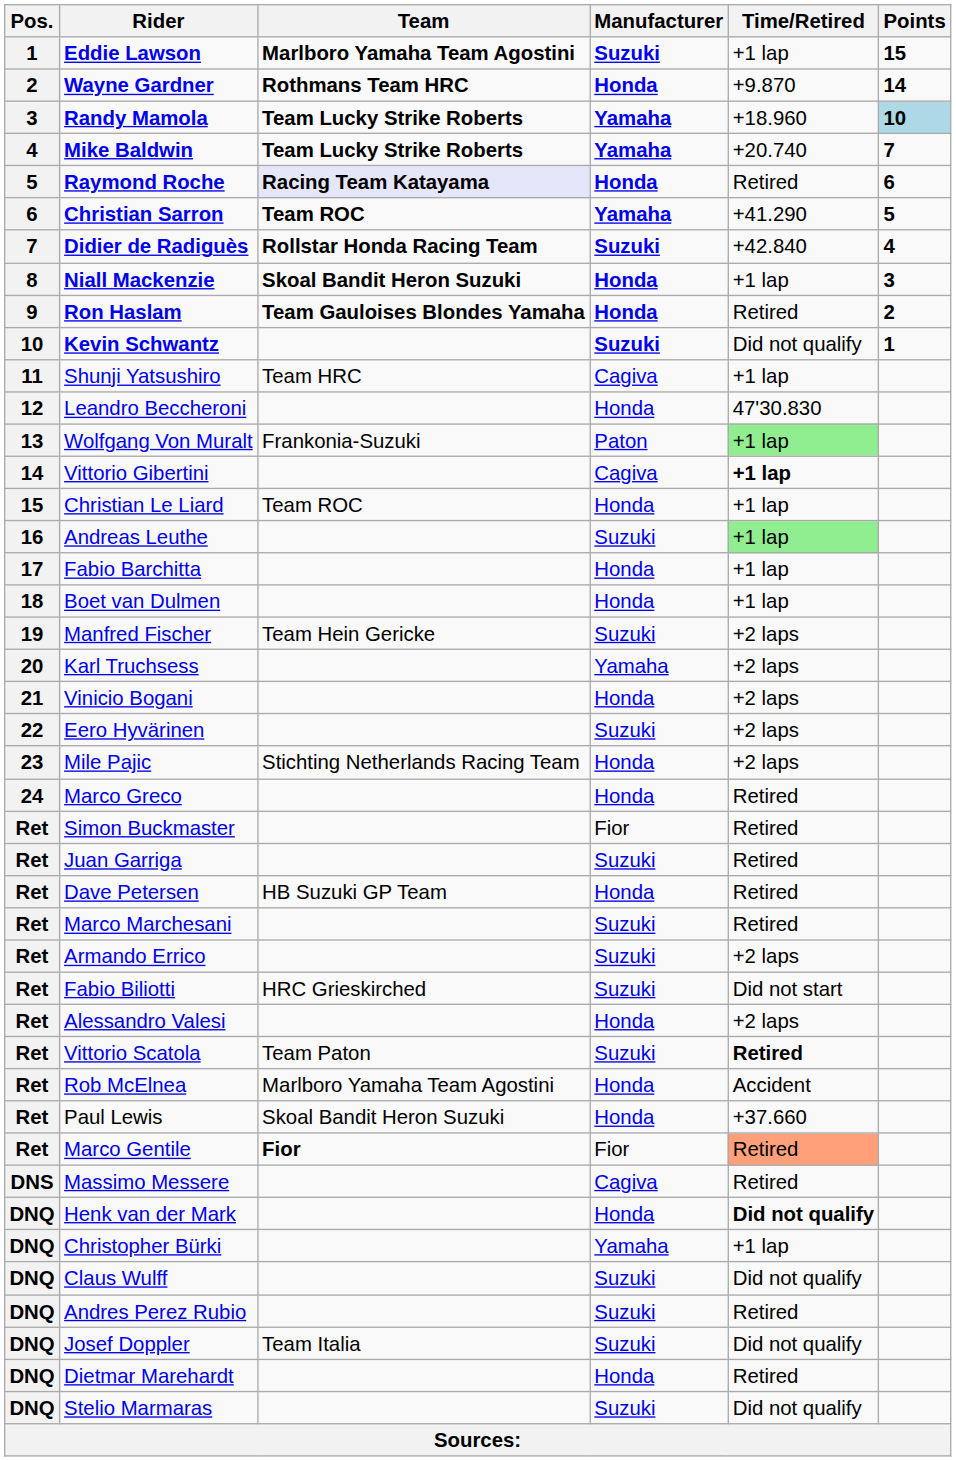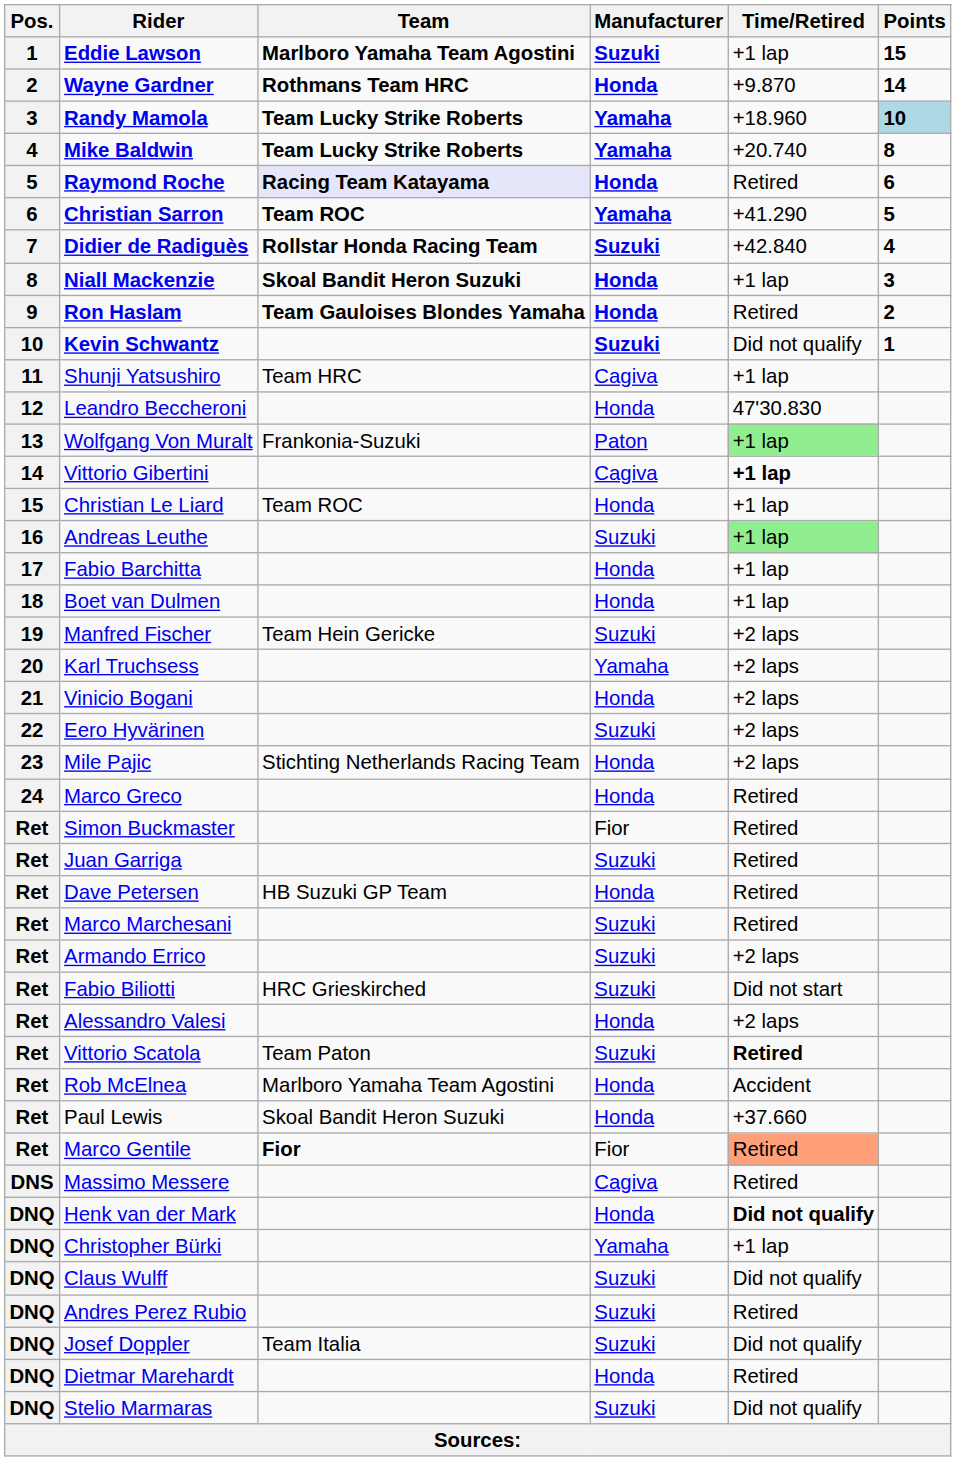 <table class="wikitable" style="font-size: 95%;">
 <tr>
 <th>Pos.</th>
 <th>Rider</th>
 <th>Team</th>
 <th>Manufacturer</th>
 <th>Time/Retired</th>
 <th>Points</th>
 </tr>
 <tr>
 <th>1</th>
 <td> <strong><a href='#'>Eddie Lawson</a></strong></td>
 <td><strong>Marlboro Yamaha Team Agostini</strong></td>
 <td><strong><a href='#'>Suzuki</a></strong></td>
 <td>+1 lap</td>
 <td><strong>15</strong></td>
 </tr>
 <tr>
 <th>2</th>
 <td> <strong><a href='#'>Wayne Gardner</a></strong></td>
 <td><strong>Rothmans Team HRC</strong></td>
 <td><strong><a href='#'>Honda</a></strong></td>
 <td>+9.870</td>
 <td><strong>14</strong></td>
 </tr>
 <tr>
 <th>3</th>
 <td> <strong><a href='#'>Randy Mamola</a></strong></td>
 <td><strong>Team Lucky Strike Roberts</strong></td>
 <td><strong><a href='#'>Yamaha</a></strong></td>
 <td>+18.960</td>
 <td style="background: lightblue;"><strong>10</strong></td>
 </tr>
 <tr>
 <th>4</th>
 <td> <strong><a href='#'>Mike Baldwin</a></strong></td>
 <td><strong>Team Lucky Strike Roberts</strong></td>
 <td><strong><a href='#'>Yamaha</a></strong></td>
 <td>+20.740</td>
-<td><strong>7</strong></td>
+<td><strong>8</strong></td>
 </tr>
 <tr>
 <th>5</th>
 <td> <strong><a href='#'>Raymond Roche</a></strong></td>
 <td style="background: lavender;"><strong>Racing Team Katayama</strong></td>
 <td><strong><a href='#'>Honda</a></strong></td>
 <td>Retired</td>
 <td><strong>6</strong></td>
 </tr>
 <tr>
 <th>6</th>
 <td> <strong><a href='#'>Christian Sarron</a></strong></td>
 <td><strong>Team ROC</strong></td>
 <td><strong><a href='#'>Yamaha</a></strong></td>
 <td>+41.290</td>
 <td><strong>5</strong></td>
 </tr>
 <tr>
 <th>7</th>
 <td> <strong><a href='#'>Didier de Radiguès</a></strong></td>
 <td><strong>Rollstar Honda Racing Team</strong></td>
 <td><strong><a href='#'>Suzuki</a></strong></td>
 <td>+42.840</td>
 <td><strong>4</strong></td>
 </tr>
 <tr>
 <th>8</th>
 <td> <strong><a href='#'>Niall Mackenzie</a></strong></td>
 <td><strong>Skoal Bandit Heron Suzuki</strong></td>
 <td><strong><a href='#'>Honda</a></strong></td>
 <td>+1 lap</td>
 <td><strong>3</strong></td>
 </tr>
 <tr>
 <th>9</th>
 <td> <strong><a href='#'>Ron Haslam</a></strong></td>
 <td><strong>Team Gauloises Blondes Yamaha</strong></td>
 <td><strong><a href='#'>Honda</a></strong></td>
 <td>Retired</td>
 <td><strong>2</strong></td>
 </tr>
 <tr>
 <th>10</th>
 <td> <strong><a href='#'>Kevin Schwantz</a></strong></td>
 <td></td>
 <td><strong><a href='#'>Suzuki</a></strong></td>
 <td>Did not qualify</td>
 <td><strong>1</strong></td>
 </tr>
 <tr>
 <th>11</th>
 <td> <a href='#'>Shunji Yatsushiro</a></td>
 <td>Team HRC</td>
 <td><a href='#'>Cagiva</a></td>
 <td>+1 lap</td>
 <td></td>
 </tr>
 <tr>
 <th>12</th>
 <td> <a href='#'>Leandro Beccheroni</a></td>
 <td></td>
 <td><a href='#'>Honda</a></td>
 <td>47'30.830</td>
 <td></td>
 </tr>
 <tr>
 <th>13</th>
 <td> <a href='#'>Wolfgang Von Muralt</a></td>
 <td>Frankonia-Suzuki</td>
 <td><a href='#'>Paton</a></td>
 <td style="background: lightgreen;">+1 lap</td>
 <td></td>
 </tr>
 <tr>
 <th>14</th>
 <td> <a href='#'>Vittorio Gibertini</a></td>
 <td></td>
 <td><a href='#'>Cagiva</a></td>
 <td><strong>+1 lap</strong></td>
 <td></td>
 </tr>
 <tr>
 <th>15</th>
 <td> <a href='#'>Christian Le Liard</a></td>
 <td>Team ROC</td>
 <td><a href='#'>Honda</a></td>
 <td>+1 lap</td>
 <td></td>
 </tr>
 <tr>
 <th>16</th>
 <td> <a href='#'>Andreas Leuthe</a></td>
 <td></td>
 <td><a href='#'>Suzuki</a></td>
 <td style="background: lightgreen;">+1 lap</td>
 <td></td>
 </tr>
 <tr>
 <th>17</th>
 <td> <a href='#'>Fabio Barchitta</a></td>
 <td></td>
 <td><a href='#'>Honda</a></td>
 <td>+1 lap</td>
 <td></td>
 </tr>
 <tr>
 <th>18</th>
 <td> <a href='#'>Boet van Dulmen</a></td>
 <td></td>
 <td><a href='#'>Honda</a></td>
 <td>+1 lap</td>
 <td></td>
 </tr>
 <tr>
 <th>19</th>
 <td> <a href='#'>Manfred Fischer</a></td>
 <td>Team Hein Gericke</td>
 <td><a href='#'>Suzuki</a></td>
 <td>+2 laps</td>
 <td></td>
 </tr>
 <tr>
 <th>20</th>
 <td> <a href='#'>Karl Truchsess</a></td>
 <td></td>
 <td><a href='#'>Yamaha</a></td>
 <td>+2 laps</td>
 <td></td>
 </tr>
 <tr>
 <th>21</th>
 <td> <a href='#'>Vinicio Bogani</a></td>
 <td></td>
 <td><a href='#'>Honda</a></td>
 <td>+2 laps</td>
 <td></td>
 </tr>
 <tr>
 <th>22</th>
 <td> <a href='#'>Eero Hyvärinen</a></td>
 <td></td>
 <td><a href='#'>Suzuki</a></td>
 <td>+2 laps</td>
 <td></td>
 </tr>
 <tr>
 <th>23</th>
 <td> <a href='#'>Mile Pajic</a></td>
 <td>Stichting Netherlands Racing Team</td>
 <td><a href='#'>Honda</a></td>
 <td>+2 laps</td>
 <td></td>
 </tr>
 <tr>
 <th>24</th>
 <td> <a href='#'>Marco Greco</a></td>
 <td></td>
 <td><a href='#'>Honda</a></td>
 <td>Retired</td>
 <td></td>
 </tr>
 <tr>
 <th>Ret</th>
 <td> <a href='#'>Simon Buckmaster</a></td>
 <td></td>
 <td>Fior</td>
 <td>Retired</td>
 <td></td>
 </tr>
 <tr>
 <th>Ret</th>
 <td> <a href='#'>Juan Garriga</a></td>
 <td></td>
 <td><a href='#'>Suzuki</a></td>
 <td>Retired</td>
 <td></td>
 </tr>
 <tr>
 <th>Ret</th>
 <td> <a href='#'>Dave Petersen</a></td>
 <td>HB Suzuki GP Team</td>
 <td><a href='#'>Honda</a></td>
 <td>Retired</td>
 <td></td>
 </tr>
 <tr>
 <th>Ret</th>
 <td> <a href='#'>Marco Marchesani</a></td>
 <td></td>
 <td><a href='#'>Suzuki</a></td>
 <td>Retired</td>
 <td></td>
 </tr>
 <tr>
 <th>Ret</th>
 <td> <a href='#'>Armando Errico</a></td>
 <td></td>
 <td><a href='#'>Suzuki</a></td>
 <td>+2 laps</td>
 <td></td>
 </tr>
 <tr>
 <th>Ret</th>
 <td> <a href='#'>Fabio Biliotti</a></td>
 <td>HRC Grieskirched</td>
 <td><a href='#'>Suzuki</a></td>
 <td>Did not start</td>
 <td></td>
 </tr>
 <tr>
 <th>Ret</th>
 <td> <a href='#'>Alessandro Valesi</a></td>
 <td></td>
 <td><a href='#'>Honda</a></td>
 <td>+2 laps</td>
 <td></td>
 </tr>
 <tr>
 <th>Ret</th>
 <td> <a href='#'>Vittorio Scatola</a></td>
 <td>Team Paton</td>
 <td><a href='#'>Suzuki</a></td>
 <td><strong>Retired</strong></td>
 <td></td>
 </tr>
 <tr>
 <th>Ret</th>
 <td> <a href='#'>Rob McElnea</a></td>
 <td>Marlboro Yamaha Team Agostini</td>
 <td><a href='#'>Honda</a></td>
 <td>Accident</td>
 <td></td>
 </tr>
 <tr>
 <th>Ret</th>
 <td> Paul Lewis</td>
 <td>Skoal Bandit Heron Suzuki</td>
 <td><a href='#'>Honda</a></td>
 <td>+37.660</td>
 <td></td>
 </tr>
 <tr>
 <th>Ret</th>
 <td> <a href='#'>Marco Gentile</a></td>
 <td><strong>Fior</strong></td>
 <td>Fior</td>
 <td style="background: lightsalmon;">Retired</td>
 <td></td>
 </tr>
 <tr>
 <th>DNS</th>
 <td> <a href='#'>Massimo Messere</a></td>
 <td></td>
 <td><a href='#'>Cagiva</a></td>
 <td>Retired</td>
 <td></td>
 </tr>
 <tr>
 <th>DNQ</th>
 <td> <a href='#'>Henk van der Mark</a></td>
 <td></td>
 <td><a href='#'>Honda</a></td>
 <td><strong>Did not qualify</strong></td>
 <td></td>
 </tr>
 <tr>
 <th>DNQ</th>
 <td> <a href='#'>Christopher Bürki</a></td>
 <td></td>
 <td><a href='#'>Yamaha</a></td>
 <td>+1 lap</td>
 <td></td>
 </tr>
 <tr>
 <th>DNQ</th>
 <td> <a href='#'>Claus Wulff</a></td>
 <td></td>
 <td><a href='#'>Suzuki</a></td>
 <td>Did not qualify</td>
 <td></td>
 </tr>
 <tr>
 <th>DNQ</th>
 <td> <a href='#'>Andres Perez Rubio</a></td>
 <td></td>
 <td><a href='#'>Suzuki</a></td>
 <td>Retired</td>
 <td></td>
 </tr>
 <tr>
 <th>DNQ</th>
 <td> <a href='#'>Josef Doppler</a></td>
 <td>Team Italia</td>
 <td><a href='#'>Suzuki</a></td>
 <td>Did not qualify</td>
 <td></td>
 </tr>
 <tr>
 <th>DNQ</th>
 <td> <a href='#'>Dietmar Marehardt</a></td>
 <td></td>
 <td><a href='#'>Honda</a></td>
 <td>Retired</td>
 <td></td>
 </tr>
 <tr>
 <th>DNQ</th>
 <td> <a href='#'>Stelio Marmaras</a></td>
 <td></td>
 <td><a href='#'>Suzuki</a></td>
 <td>Did not qualify</td>
 <td></td>
 </tr>
 <tr>
 <th colspan=8>Sources:</th>
 </tr>
 </table>
